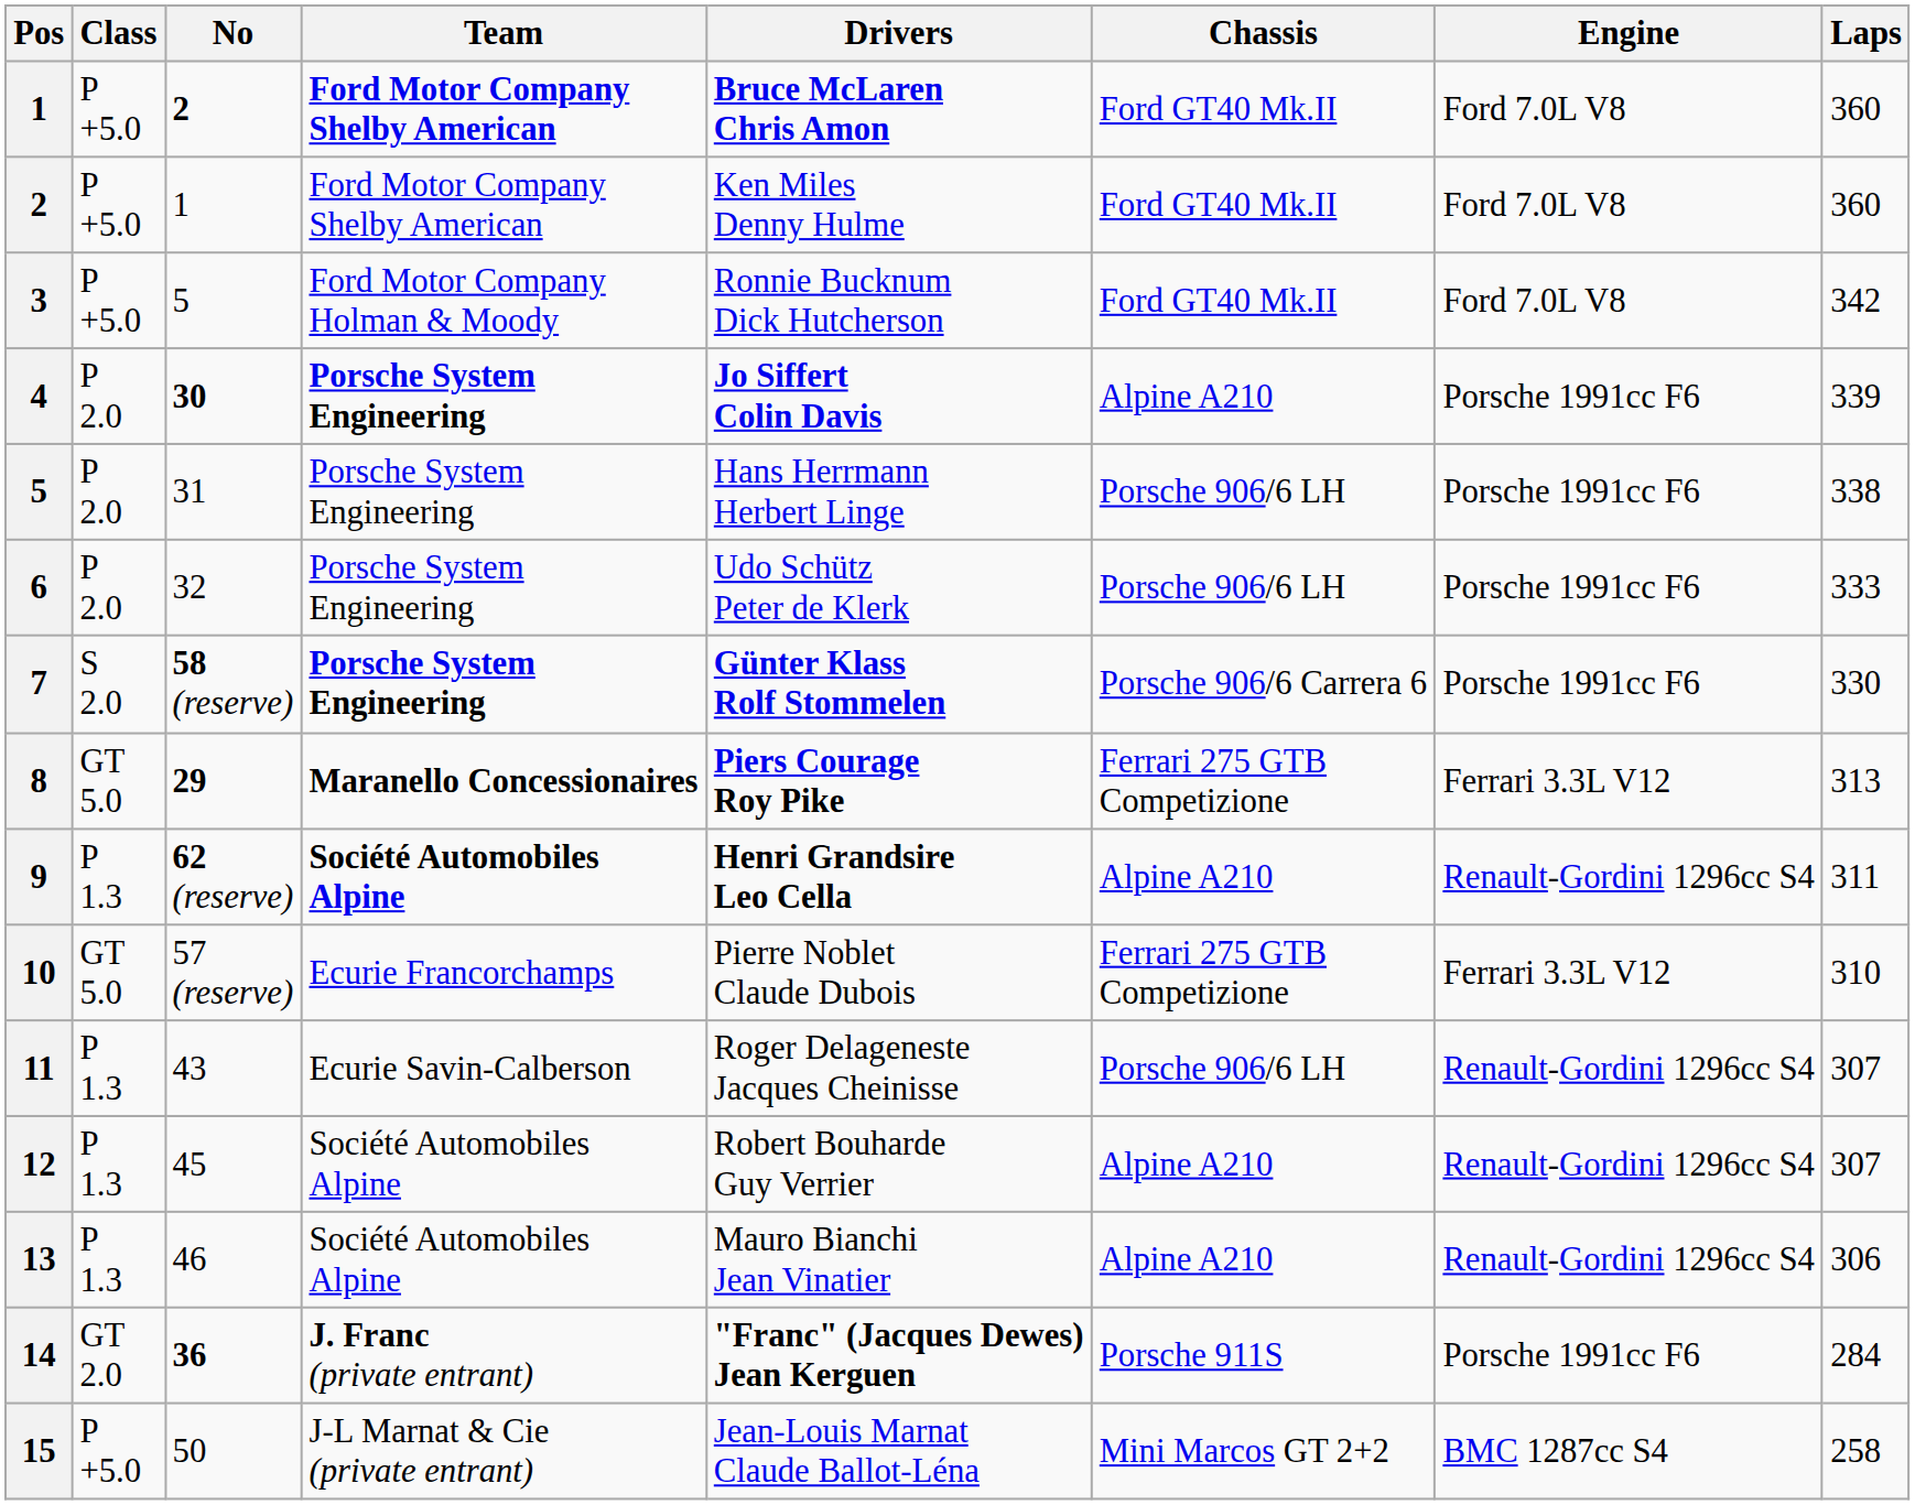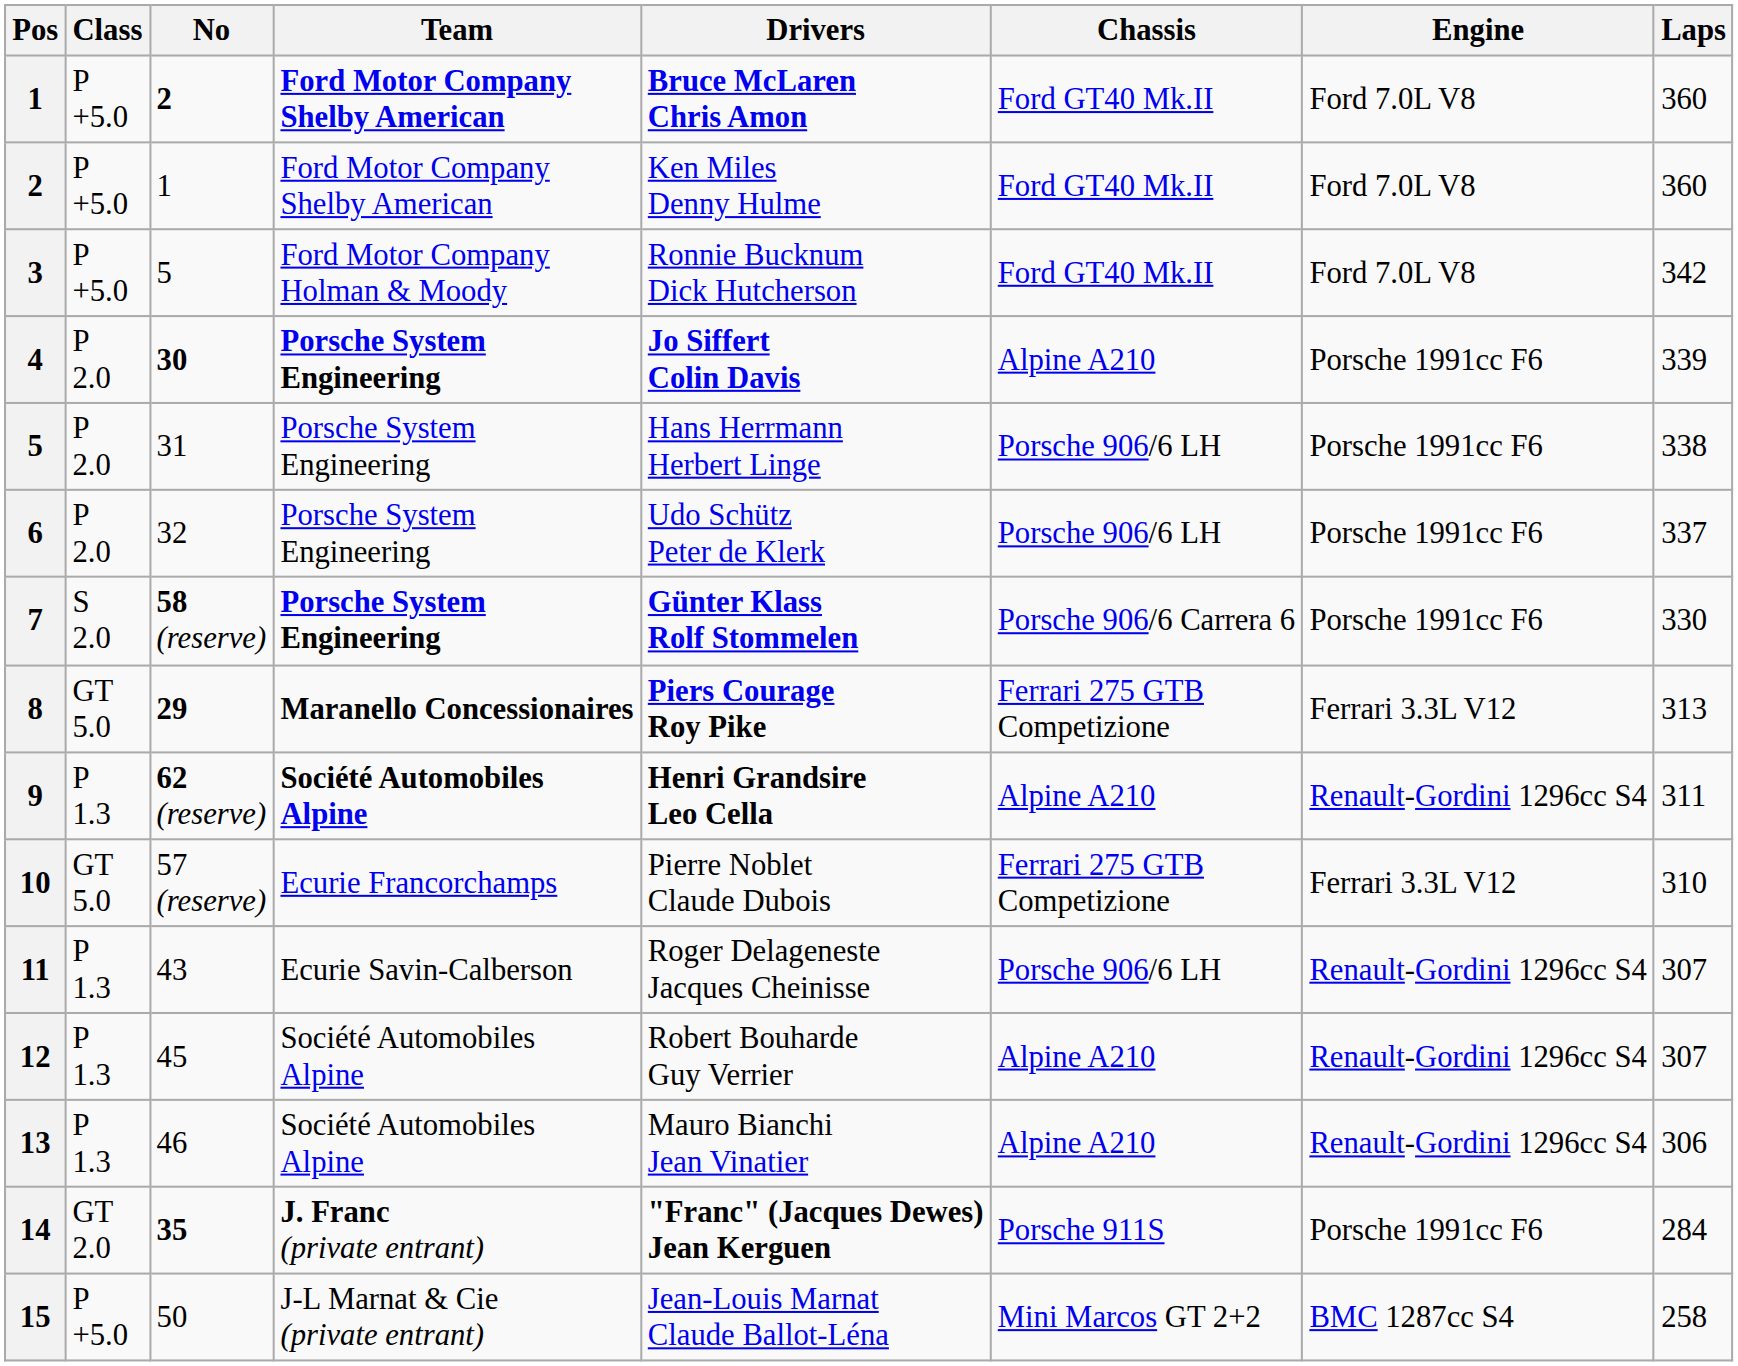 <table class="wikitable" style="font-size: 95%;">
 <tr>
 <th>Pos</th>
 <th>Class</th>
 <th>No</th>
 <th>Team</th>
 <th>Drivers</th>
 <th>Chassis</th>
 <th>Engine</th>
 <th>Laps</th>
 </tr>
 <tr>
 <th>1</th>
 <td>P<br>+5.0</td>
 <td><strong>2</strong></td>
 <td> <strong><a href='#'>Ford Motor Company</a></strong><br> <strong><a href='#'>Shelby American</a></strong></td>
 <td> <strong><a href='#'>Bruce McLaren</a></strong><br> <strong><a href='#'>Chris Amon</a></strong></td>
 <td><a href='#'>Ford GT40 Mk.II</a></td>
 <td>Ford 7.0L V8</td>
 <td>360</td>
 </tr>
 <tr>
 <th>2</th>
 <td>P<br>+5.0</td>
 <td>1</td>
 <td> <a href='#'>Ford Motor Company</a><br> <a href='#'>Shelby American</a></td>
 <td> <a href='#'>Ken Miles</a><br> <a href='#'>Denny Hulme</a></td>
 <td><a href='#'>Ford GT40 Mk.II</a></td>
 <td>Ford 7.0L V8</td>
 <td>360</td>
 </tr>
 <tr>
 <th>3</th>
 <td>P<br>+5.0</td>
 <td>5</td>
 <td> <a href='#'>Ford Motor Company</a><br> <a href='#'>Holman & Moody</a></td>
 <td> <a href='#'>Ronnie Bucknum</a><br> <a href='#'>Dick Hutcherson</a></td>
 <td><a href='#'>Ford GT40 Mk.II</a></td>
 <td>Ford 7.0L V8</td>
 <td>342</td>
 </tr>
 <tr>
 <th>4</th>
 <td>P<br>2.0</td>
 <td><strong>30</strong></td>
 <td> <strong><a href='#'>Porsche System</a><br>Engineering</strong></td>
 <td> <strong><a href='#'>Jo Siffert</a></strong><br> <strong><a href='#'>Colin Davis</a></strong></td>
 <td><a href='#'>Alpine A210</a></td>
 <td>Porsche 1991cc F6</td>
 <td>339</td>
 </tr>
 <tr>
 <th>5</th>
 <td>P<br>2.0</td>
 <td>31</td>
 <td> <a href='#'>Porsche System</a><br>Engineering</td>
 <td> <a href='#'>Hans Herrmann</a><br> <a href='#'>Herbert Linge</a></td>
 <td><a href='#'>Porsche 906</a>/6 LH</td>
 <td>Porsche 1991cc F6</td>
 <td>338</td>
 </tr>
 <tr>
 <th>6</th>
 <td>P<br>2.0</td>
 <td>32</td>
 <td> <a href='#'>Porsche System</a><br>Engineering</td>
 <td> <a href='#'>Udo Schütz</a><br> <a href='#'>Peter de Klerk</a></td>
 <td><a href='#'>Porsche 906</a>/6 LH</td>
 <td>Porsche 1991cc F6</td>
-<td>333</td>
+<td>337</td>
 </tr>
 <tr>
 <th>7</th>
 <td>S<br>2.0</td>
 <td><strong>58</strong><br><em>(reserve)</em></td>
 <td> <strong><a href='#'>Porsche System</a><br>Engineering</strong></td>
 <td> <strong><a href='#'>Günter Klass</a></strong><br> <strong><a href='#'>Rolf Stommelen</a></strong></td>
 <td><a href='#'>Porsche 906</a>/6 Carrera 6</td>
 <td>Porsche 1991cc F6</td>
 <td>330</td>
 </tr>
 <tr>
 <th>8</th>
 <td>GT<br>5.0</td>
 <td><strong>29</strong></td>
 <td> <strong>Maranello Concessionaires</strong></td>
 <td> <strong><a href='#'>Piers Courage</a></strong><br> <strong>Roy Pike</strong></td>
 <td><a href='#'>Ferrari 275 GTB</a><br>Competizione</td>
 <td>Ferrari 3.3L V12</td>
 <td>313</td>
 </tr>
 <tr>
 <th>9</th>
 <td>P<br>1.3</td>
 <td><strong>62</strong><br><em>(reserve)</em></td>
 <td> <strong>Société Automobiles<br><a href='#'>Alpine</a> </strong></td>
 <td> <strong>Henri Grandsire</strong><br> <strong>Leo Cella</strong></td>
 <td><a href='#'>Alpine A210</a></td>
 <td><a href='#'>Renault</a>-<a href='#'>Gordini</a> 1296cc S4</td>
 <td>311</td>
 </tr>
 <tr>
 <th>10</th>
 <td>GT<br>5.0</td>
 <td>57<br><em>(reserve)</em></td>
 <td> <a href='#'>Ecurie Francorchamps</a></td>
 <td> Pierre Noblet<br> Claude Dubois</td>
 <td><a href='#'>Ferrari 275 GTB</a><br>Competizione</td>
 <td>Ferrari 3.3L V12</td>
 <td>310</td>
 </tr>
 <tr>
 <th>11</th>
 <td>P<br>1.3</td>
 <td>43</td>
 <td> Ecurie Savin-Calberson</td>
 <td> Roger Delageneste<br> Jacques Cheinisse</td>
 <td><a href='#'>Porsche 906</a>/6 LH</td>
 <td><a href='#'>Renault</a>-<a href='#'>Gordini</a> 1296cc S4</td>
 <td>307</td>
 </tr>
 <tr>
 <th>12</th>
 <td>P<br>1.3</td>
 <td>45</td>
 <td> Société Automobiles<br><a href='#'>Alpine</a></td>
 <td> Robert Bouharde<br> Guy Verrier</td>
 <td><a href='#'>Alpine A210</a></td>
 <td><a href='#'>Renault</a>-<a href='#'>Gordini</a> 1296cc S4</td>
 <td>307</td>
 </tr>
 <tr>
 <th>13</th>
 <td>P<br>1.3</td>
 <td>46</td>
 <td> Société Automobiles<br><a href='#'>Alpine</a></td>
 <td> Mauro Bianchi<br> <a href='#'>Jean Vinatier</a></td>
 <td><a href='#'>Alpine A210</a></td>
 <td><a href='#'>Renault</a>-<a href='#'>Gordini</a> 1296cc S4</td>
 <td>306</td>
 </tr>
 <tr>
 <th>14</th>
 <td>GT<br>2.0</td>
-<td><strong>36</strong></td>
+<td><strong>35</strong></td>
 <td> <strong>J. Franc</strong><br><em>(private entrant)</em></td>
 <td> <strong> "Franc" (Jacques Dewes)</strong><br> <strong>Jean Kerguen</strong></td>
 <td><a href='#'>Porsche 911S</a></td>
 <td>Porsche 1991cc F6</td>
 <td>284</td>
 </tr>
 <tr>
 <th>15</th>
 <td>P<br>+5.0</td>
 <td>50</td>
 <td> J-L Marnat & Cie<br><em>(private entrant)</em></td>
 <td> <a href='#'>Jean-Louis Marnat</a><br> <a href='#'>Claude Ballot-Léna</a></td>
 <td><a href='#'>Mini Marcos</a> GT 2+2</td>
 <td><a href='#'>BMC</a> 1287cc S4</td>
 <td>258</td>
 </tr>
 </table>
